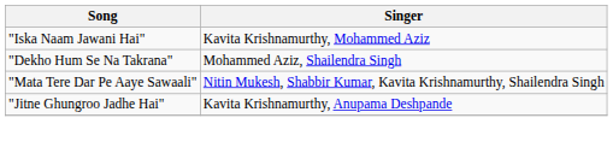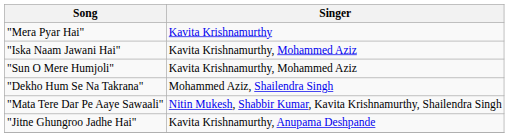 <table class="wikitable">
 <tr>
 <th>Song</th>
 <th>Singer</th>
 </tr>
 <tr>
+<td>"Mera Pyar Hai"</td>
+<td><a href='#'>Kavita Krishnamurthy</a></td>
+</tr>
+<tr>
 <td>"Iska Naam Jawani Hai"</td>
 <td>Kavita Krishnamurthy, <a href='#'>Mohammed Aziz</a></td>
+</tr>
+<tr>
+<td>"Sun O Mere Humjoli"</td>
+<td>Kavita Krishnamurthy, Mohammed Aziz</td>
 </tr>
 <tr>
 <td>"Dekho Hum Se Na Takrana"</td>
 <td>Mohammed Aziz, <a href='#'>Shailendra Singh</a></td>
 </tr>
 <tr>
 <td>"Mata Tere Dar Pe Aaye Sawaali"</td>
 <td><a href='#'>Nitin Mukesh</a>, <a href='#'>Shabbir Kumar</a>, Kavita Krishnamurthy, Shailendra Singh</td>
 </tr>
 <tr>
 <td>"Jitne Ghungroo Jadhe Hai"</td>
 <td>Kavita Krishnamurthy, <a href='#'>Anupama Deshpande</a></td>
 </tr>
 <tr>
 </tr>
 </table>
